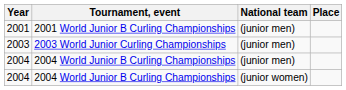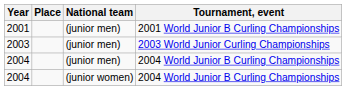 <table class="wikitable">
 <tr>
 <th scope="col">Year</th>
+<th scope="col">Place</th>
+<th scope="col">National team</th>
 <th scope="col">Tournament, event</th>
-<th scope="col">National team</th>
-<th scope="col">Place</th>
 </tr>
 <tr>
 <td>2001</td>
+<td></td>
+<td> (junior men)</td>
 <td>2001 <a href='#'>World Junior B Curling Championships</a></td>
-<td> (junior men)</td>
-<td></td>
 </tr>
 <tr>
 <td>2003</td>
+<td></td>
+<td> (junior men)</td>
 <td><a href='#'>2003 World Junior Curling Championships</a></td>
-<td> (junior men)</td>
-<td></td>
 </tr>
 <tr>
 <td>2004</td>
+<td></td>
+<td> (junior men)</td>
 <td>2004 <a href='#'>World Junior B Curling Championships</a></td>
-<td> (junior men)</td>
-<td></td>
 </tr>
 <tr>
 <td>2004</td>
+<td></td>
+<td> (junior women)</td>
 <td>2004 <a href='#'>World Junior B Curling Championships</a></td>
-<td> (junior women)</td>
-<td></td>
 </tr>
 </table>
